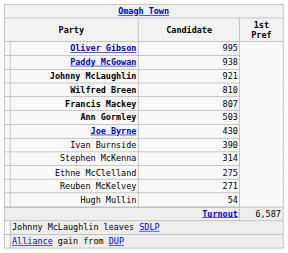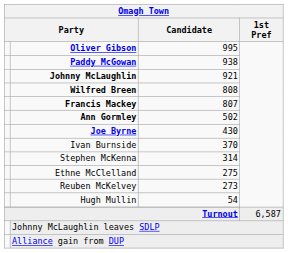 <table class="wikitable">
 <tr>
 <th colspan="4" align="center"><a href='#'>Omagh Town</a></th>
 </tr>
 <tr>
 <th colspan="2" align="center" width=200>Party</th>
 <th width=150>Candidate</th>
 <th width=60>1st Pref</th>
 </tr>
 <tr>
 <td></td>
 <td align="right"><strong><a href='#'>Oliver Gibson</a></strong></td>
 <td align="right">995</td>
 </tr>
 <tr>
 <td></td>
 <td align="right"><strong><a href='#'>Paddy McGowan</a></strong></td>
 <td align="right">938</td>
 </tr>
 <tr>
 <td></td>
 <td align="right"><strong>Johnny McLaughlin</strong></td>
 <td align="right">921</td>
 </tr>
 <tr>
 <td></td>
 <td align="right"><strong>Wilfred Breen</strong></td>
-<td align="right">810</td>
+<td align="right">808</td>
 </tr>
 <tr>
 <td></td>
 <td align="right"><strong>Francis Mackey</strong></td>
 <td align="right">807</td>
 </tr>
 <tr>
 <td></td>
 <td align="right"><strong>Ann Gormley</strong></td>
-<td align="right">503</td>
+<td align="right">502</td>
 </tr>
 <tr>
 <td></td>
 <td align="right"><strong><a href='#'>Joe Byrne</a></strong></td>
 <td align="right">430</td>
 </tr>
 <tr>
 <td></td>
 <td align="right">Ivan Burnside</td>
-<td align="right">390</td>
+<td align="right">370</td>
 </tr>
 <tr>
 <td></td>
 <td align="right">Stephen McKenna</td>
 <td align="right">314</td>
 </tr>
 <tr>
 <td></td>
 <td align="right">Ethne McClelland</td>
 <td align="right">275</td>
 </tr>
 <tr>
 <td></td>
 <td align="right">Reuben McKelvey</td>
-<td align="right">271</td>
+<td align="right">273</td>
 </tr>
 <tr>
 <td></td>
 <td align="right">Hugh Mullin</td>
 <td align="right">54</td>
 </tr>
 <tr>
 </tr>
 <tr bgcolor="EEEEEE">
 <td colspan=3 align="right"><strong><a href='#'>Turnout</a></strong></td>
 <td align="right">6,587</td>
 </tr>
 <tr>
 <td bgcolor=></td>
 <td colspan=3 bgcolor="EEEEEE">Johnny McLaughlin leaves <a href='#'>SDLP</a></td>
 </tr>
 <tr>
 <td bgcolor=></td>
 <td colspan=3 bgcolor="EEEEEE"><a href='#'>Alliance</a> gain from <a href='#'>DUP</a></td>
 </tr>
 </table>
